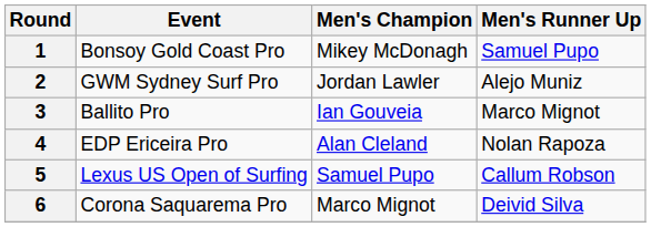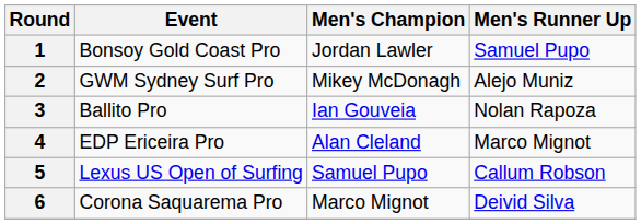 <table class="wikitable">
 <tr>
 <th>Round</th>
 <th>Event</th>
 <th>Men's Champion</th>
 <th>Men's Runner Up</th>
 </tr>
 <tr>
 <th>1</th>
 <td> Bonsoy Gold Coast Pro</td>
-<td> Mikey McDonagh</td>
+<td> Jordan Lawler</td>
 <td> <a href='#'>Samuel Pupo</a></td>
 </tr>
 <tr>
 <th>2</th>
 <td> GWM Sydney Surf Pro</td>
-<td> Jordan Lawler</td>
+<td> Mikey McDonagh</td>
 <td> Alejo Muniz</td>
 </tr>
 <tr>
 <th>3</th>
 <td> Ballito Pro</td>
 <td> <a href='#'>Ian Gouveia</a></td>
-<td> Marco Mignot</td>
+<td> Nolan Rapoza</td>
 </tr>
 <tr>
 <th>4</th>
 <td> EDP Ericeira Pro</td>
 <td> <a href='#'>Alan Cleland</a></td>
-<td> Nolan Rapoza</td>
+<td> Marco Mignot</td>
 </tr>
 <tr>
 <th>5</th>
 <td> <a href='#'>Lexus US Open of Surfing</a></td>
 <td> <a href='#'>Samuel Pupo</a></td>
 <td> <a href='#'>Callum Robson</a></td>
 </tr>
 <tr>
 <th>6</th>
 <td> Corona Saquarema Pro</td>
 <td> Marco Mignot</td>
 <td> <a href='#'>Deivid Silva</a></td>
 </tr>
 <tr>
 </tr>
 </table>
